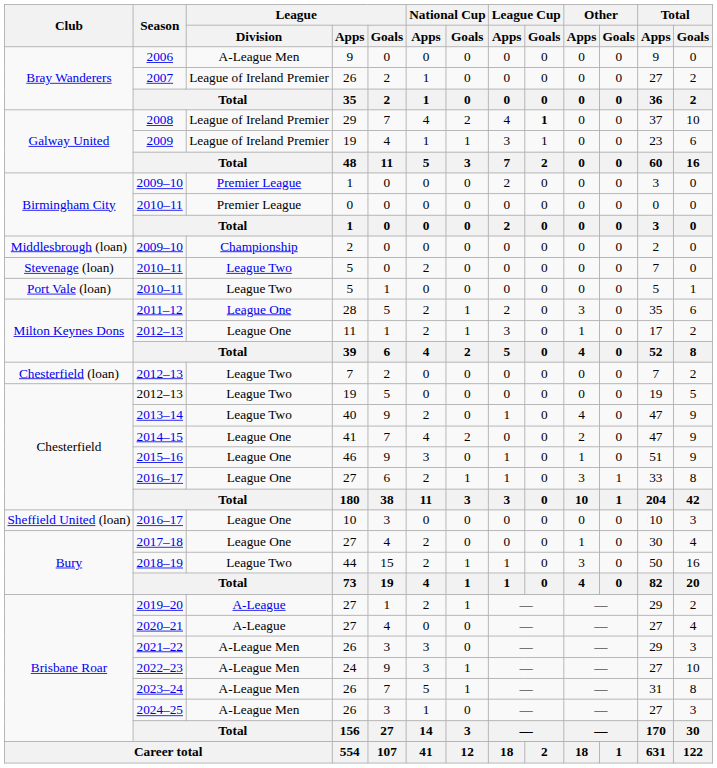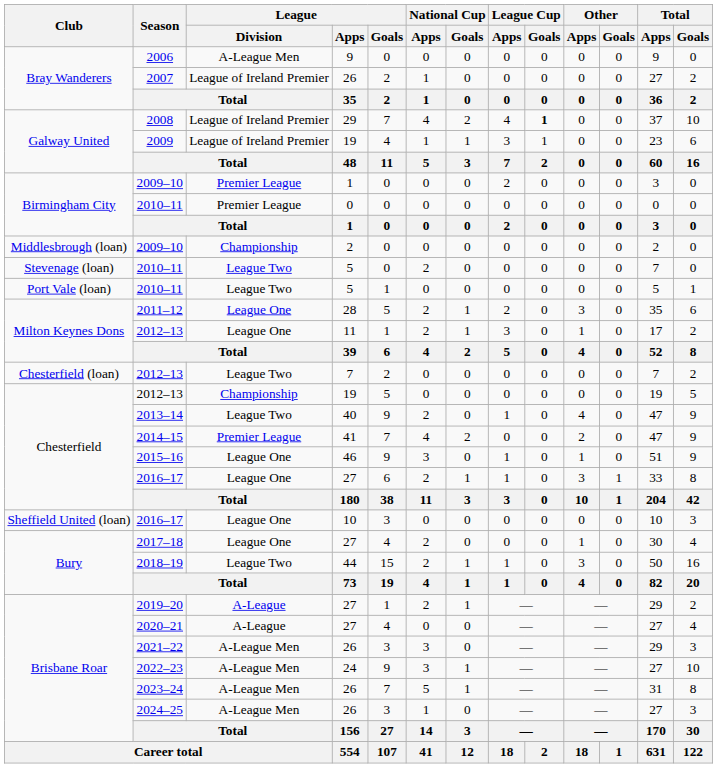 <table class="wikitable" style="text-align: center;">
 <tr>
 <th rowspan=2>Club</th>
 <th rowspan=2>Season</th>
 <th colspan=3>League</th>
 <th colspan=2>National Cup</th>
 <th colspan=2>League Cup</th>
 <th colspan=2>Other</th>
 <th colspan=2>Total</th>
 </tr>
 <tr>
 <th>Division</th>
 <th>Apps</th>
 <th>Goals</th>
 <th>Apps</th>
 <th>Goals</th>
 <th>Apps</th>
 <th>Goals</th>
 <th>Apps</th>
 <th>Goals</th>
 <th>Apps</th>
 <th>Goals</th>
 </tr>
 <tr>
 <td rowspan=3 scope=row><a href='#'>Bray Wanderers</a></td>
 <td><a href='#'>2006</a></td>
 <td>A-League Men</td>
 <td>9</td>
 <td>0</td>
 <td>0</td>
 <td>0</td>
 <td>0</td>
 <td>0</td>
 <td>0</td>
 <td>0</td>
 <td>9</td>
 <td>0</td>
 </tr>
 <tr>
 <td><a href='#'>2007</a></td>
 <td>League of Ireland Premier</td>
 <td>26</td>
 <td>2</td>
 <td>1</td>
 <td>0</td>
 <td>0</td>
 <td>0</td>
 <td>0</td>
 <td>0</td>
 <td>27</td>
 <td>2</td>
 </tr>
 <tr>
 <th colspan=2>Total</th>
 <th>35</th>
 <th>2</th>
 <th>1</th>
 <th>0</th>
 <th>0</th>
 <th>0</th>
 <th>0</th>
 <th>0</th>
 <th>36</th>
 <th>2</th>
 </tr>
 <tr>
 <td rowspan=3 scope=row><a href='#'>Galway United</a></td>
 <td><a href='#'>2008</a></td>
 <td>League of Ireland Premier</td>
 <td>29</td>
 <td>7</td>
 <td>4</td>
 <td>2</td>
 <td>4</td>
 <td><strong>1</strong></td>
 <td>0</td>
 <td>0</td>
 <td>37</td>
 <td>10</td>
 </tr>
 <tr>
 <td><a href='#'>2009</a></td>
 <td>League of Ireland Premier</td>
 <td>19</td>
 <td>4</td>
 <td>1</td>
 <td>1</td>
 <td>3</td>
 <td>1</td>
 <td>0</td>
 <td>0</td>
 <td>23</td>
 <td>6</td>
 </tr>
 <tr>
 <th colspan=2>Total</th>
 <th>48</th>
 <th>11</th>
 <th>5</th>
 <th>3</th>
 <th>7</th>
 <th>2</th>
 <th>0</th>
 <th>0</th>
 <th>60</th>
 <th>16</th>
 </tr>
 <tr>
 <td rowspan=3 scope=row><a href='#'>Birmingham City</a></td>
 <td><a href='#'>2009–10</a></td>
 <td><a href='#'>Premier League</a></td>
 <td>1</td>
 <td>0</td>
 <td>0</td>
 <td>0</td>
 <td>2</td>
 <td>0</td>
 <td>0</td>
 <td>0</td>
 <td>3</td>
 <td>0</td>
 </tr>
 <tr>
 <td><a href='#'>2010–11</a></td>
 <td>Premier League</td>
 <td>0</td>
 <td>0</td>
 <td>0</td>
 <td>0</td>
 <td>0</td>
 <td>0</td>
 <td>0</td>
 <td>0</td>
 <td>0</td>
 <td>0</td>
 </tr>
 <tr>
 <th colspan=2>Total</th>
 <th>1</th>
 <th>0</th>
 <th>0</th>
 <th>0</th>
 <th>2</th>
 <th>0</th>
 <th>0</th>
 <th>0</th>
 <th>3</th>
 <th>0</th>
 </tr>
 <tr>
 <td scope=row><a href='#'>Middlesbrough</a> (loan)</td>
 <td><a href='#'>2009–10</a></td>
 <td><a href='#'>Championship</a></td>
 <td>2</td>
 <td>0</td>
 <td>0</td>
 <td>0</td>
 <td>0</td>
 <td>0</td>
 <td>0</td>
 <td>0</td>
 <td>2</td>
 <td>0</td>
 </tr>
 <tr>
 <td scope=row><a href='#'>Stevenage</a> (loan)</td>
 <td><a href='#'>2010–11</a></td>
 <td><a href='#'>League Two</a></td>
 <td>5</td>
 <td>0</td>
 <td>2</td>
 <td>0</td>
 <td>0</td>
 <td>0</td>
 <td>0</td>
 <td>0</td>
 <td>7</td>
 <td>0</td>
 </tr>
 <tr>
 <td scope=row><a href='#'>Port Vale</a> (loan)</td>
 <td><a href='#'>2010–11</a></td>
 <td>League Two</td>
 <td>5</td>
 <td>1</td>
 <td>0</td>
 <td>0</td>
 <td>0</td>
 <td>0</td>
 <td>0</td>
 <td>0</td>
 <td>5</td>
 <td>1</td>
 </tr>
 <tr>
 <td rowspan=3 scope=row><a href='#'>Milton Keynes Dons</a></td>
 <td><a href='#'>2011–12</a></td>
 <td><a href='#'>League One</a></td>
 <td>28</td>
 <td>5</td>
 <td>2</td>
 <td>1</td>
 <td>2</td>
 <td>0</td>
 <td>3</td>
 <td>0</td>
 <td>35</td>
 <td>6</td>
 </tr>
 <tr>
 <td><a href='#'>2012–13</a></td>
 <td>League One</td>
 <td>11</td>
 <td>1</td>
 <td>2</td>
 <td>1</td>
 <td>3</td>
 <td>0</td>
 <td>1</td>
 <td>0</td>
 <td>17</td>
 <td>2</td>
 </tr>
 <tr>
 <th colspan=2>Total</th>
 <th>39</th>
 <th>6</th>
 <th>4</th>
 <th>2</th>
 <th>5</th>
 <th>0</th>
 <th>4</th>
 <th>0</th>
 <th>52</th>
 <th>8</th>
 </tr>
 <tr>
 <td scope=row><a href='#'>Chesterfield</a> (loan)</td>
 <td><a href='#'>2012–13</a></td>
 <td>League Two</td>
 <td>7</td>
 <td>2</td>
 <td>0</td>
 <td>0</td>
 <td>0</td>
 <td>0</td>
 <td>0</td>
 <td>0</td>
 <td>7</td>
 <td>2</td>
 </tr>
 <tr>
 <td rowspan=6 scope=row>Chesterfield</td>
 <td>2012–13</td>
-<td>League Two</td>
+<td><a href='#'>Championship</a></td>
 <td>19</td>
 <td>5</td>
 <td>0</td>
 <td>0</td>
 <td>0</td>
 <td>0</td>
 <td>0</td>
 <td>0</td>
 <td>19</td>
 <td>5</td>
 </tr>
 <tr>
 <td><a href='#'>2013–14</a></td>
 <td>League Two</td>
 <td>40</td>
 <td>9</td>
 <td>2</td>
 <td>0</td>
 <td>1</td>
 <td>0</td>
 <td>4</td>
 <td>0</td>
 <td>47</td>
 <td>9</td>
 </tr>
 <tr>
 <td><a href='#'>2014–15</a></td>
-<td>League One</td>
+<td><a href='#'>Premier League</a></td>
 <td>41</td>
 <td>7</td>
 <td>4</td>
 <td>2</td>
 <td>0</td>
 <td>0</td>
 <td>2</td>
 <td>0</td>
 <td>47</td>
 <td>9</td>
 </tr>
 <tr>
 <td><a href='#'>2015–16</a></td>
 <td>League One</td>
 <td>46</td>
 <td>9</td>
 <td>3</td>
 <td>0</td>
 <td>1</td>
 <td>0</td>
 <td>1</td>
 <td>0</td>
 <td>51</td>
 <td>9</td>
 </tr>
 <tr>
 <td><a href='#'>2016–17</a></td>
 <td>League One</td>
 <td>27</td>
 <td>6</td>
 <td>2</td>
 <td>1</td>
 <td>1</td>
 <td>0</td>
 <td>3</td>
 <td>1</td>
 <td>33</td>
 <td>8</td>
 </tr>
 <tr>
 <th colspan=2>Total</th>
 <th>180</th>
 <th>38</th>
 <th>11</th>
 <th>3</th>
 <th>3</th>
 <th>0</th>
 <th>10</th>
 <th>1</th>
 <th>204</th>
 <th>42</th>
 </tr>
 <tr>
 <td><a href='#'>Sheffield United</a> (loan)</td>
 <td><a href='#'>2016–17</a></td>
 <td>League One</td>
 <td>10</td>
 <td>3</td>
 <td>0</td>
 <td>0</td>
 <td>0</td>
 <td>0</td>
 <td>0</td>
 <td>0</td>
 <td>10</td>
 <td>3</td>
 </tr>
 <tr>
 <td rowspan=3 scope=row><a href='#'>Bury</a></td>
 <td><a href='#'>2017–18</a></td>
 <td>League One</td>
 <td>27</td>
 <td>4</td>
 <td>2</td>
 <td>0</td>
 <td>0</td>
 <td>0</td>
 <td>1</td>
 <td>0</td>
 <td>30</td>
 <td>4</td>
 </tr>
 <tr>
 <td><a href='#'>2018–19</a></td>
 <td>League Two</td>
 <td>44</td>
 <td>15</td>
 <td>2</td>
 <td>1</td>
 <td>1</td>
 <td>0</td>
 <td>3</td>
 <td>0</td>
 <td>50</td>
 <td>16</td>
 </tr>
 <tr>
 <th colspan=2>Total</th>
 <th>73</th>
 <th>19</th>
 <th>4</th>
 <th>1</th>
 <th>1</th>
 <th>0</th>
 <th>4</th>
 <th>0</th>
 <th>82</th>
 <th>20</th>
 </tr>
 <tr>
 <td rowspan=7 scope=row><a href='#'>Brisbane Roar</a></td>
 <td><a href='#'>2019–20</a></td>
 <td><a href='#'>A-League</a></td>
 <td>27</td>
 <td>1</td>
 <td>2</td>
 <td>1</td>
 <td colspan="2">—</td>
 <td colspan="2">—</td>
 <td>29</td>
 <td>2</td>
 </tr>
 <tr>
 <td><a href='#'>2020–21</a></td>
 <td>A-League</td>
 <td>27</td>
 <td>4</td>
 <td>0</td>
 <td>0</td>
 <td colspan="2">—</td>
 <td colspan="2">—</td>
 <td>27</td>
 <td>4</td>
 </tr>
 <tr>
 <td><a href='#'>2021–22</a></td>
 <td>A-League Men</td>
 <td>26</td>
 <td>3</td>
 <td>3</td>
 <td>0</td>
 <td colspan="2">—</td>
 <td colspan="2">—</td>
 <td>29</td>
 <td>3</td>
 </tr>
 <tr>
 <td><a href='#'>2022–23</a></td>
 <td>A-League Men</td>
 <td>24</td>
 <td>9</td>
 <td>3</td>
 <td>1</td>
 <td colspan="2">—</td>
 <td colspan="2">—</td>
 <td>27</td>
 <td>10</td>
 </tr>
 <tr>
 <td><a href='#'>2023–24</a></td>
 <td>A-League Men</td>
 <td>26</td>
 <td>7</td>
 <td>5</td>
 <td>1</td>
 <td colspan="2">—</td>
 <td colspan="2">—</td>
 <td>31</td>
 <td>8</td>
 </tr>
 <tr>
 <td><a href='#'>2024–25</a></td>
 <td>A-League Men</td>
 <td>26</td>
 <td>3</td>
 <td>1</td>
 <td>0</td>
 <td colspan="2">—</td>
 <td colspan="2">—</td>
 <td>27</td>
 <td>3</td>
 </tr>
 <tr>
 <th colspan=2>Total</th>
 <th>156</th>
 <th>27</th>
 <th>14</th>
 <th>3</th>
 <th colspan="2">—</th>
 <th colspan="2">—</th>
 <th>170</th>
 <th>30</th>
 </tr>
 <tr>
 <th colspan=3>Career total</th>
 <th>554</th>
 <th>107</th>
 <th>41</th>
 <th>12</th>
 <th>18</th>
 <th>2</th>
 <th>18</th>
 <th>1</th>
 <th>631</th>
 <th>122</th>
 </tr>
 </table>
